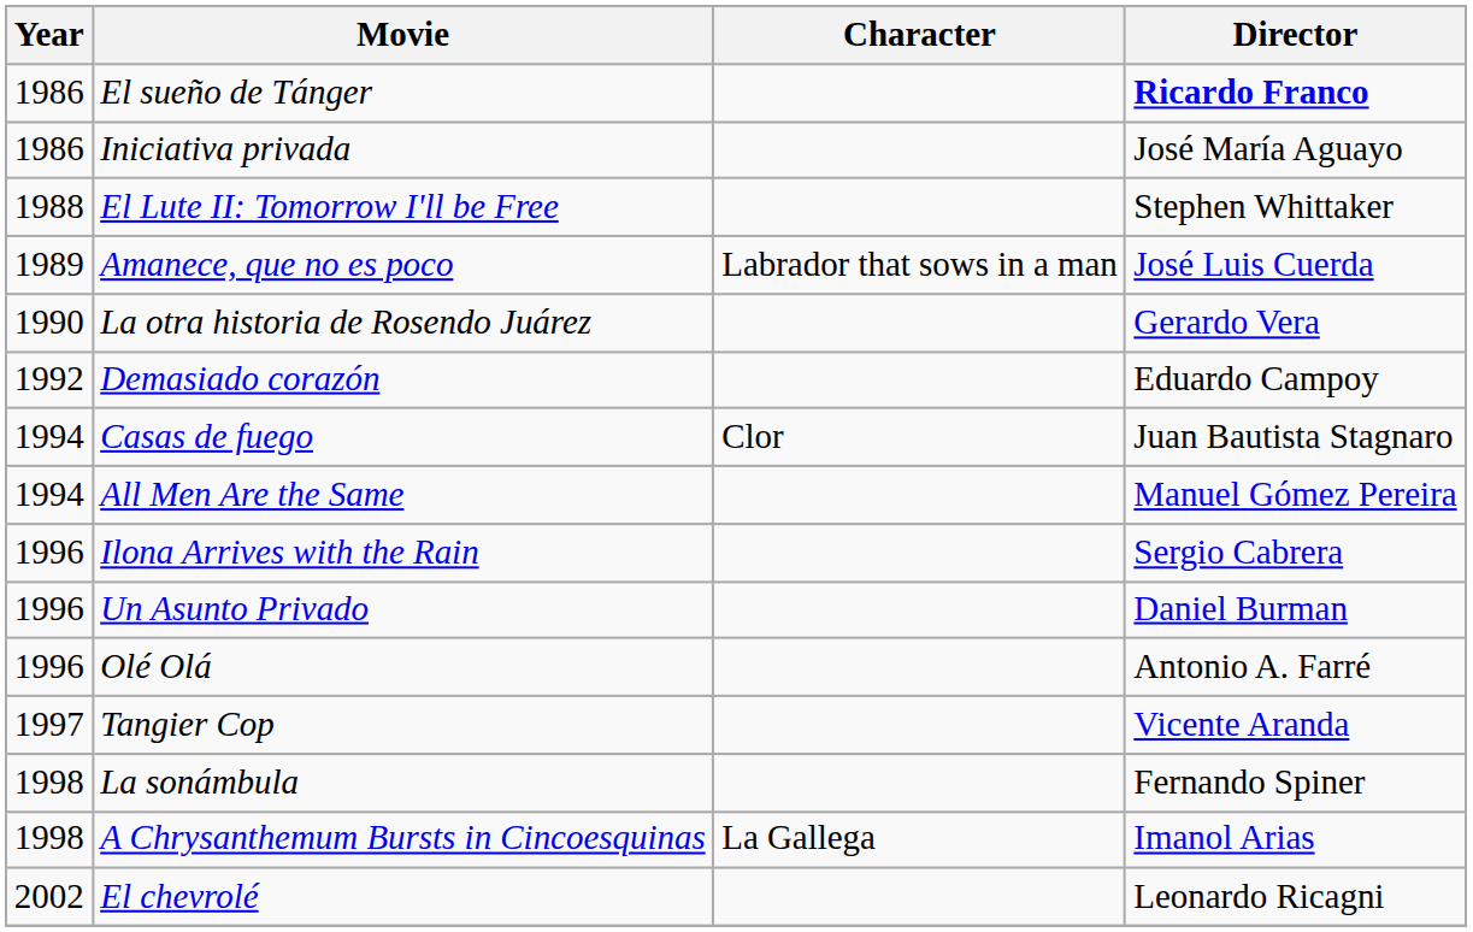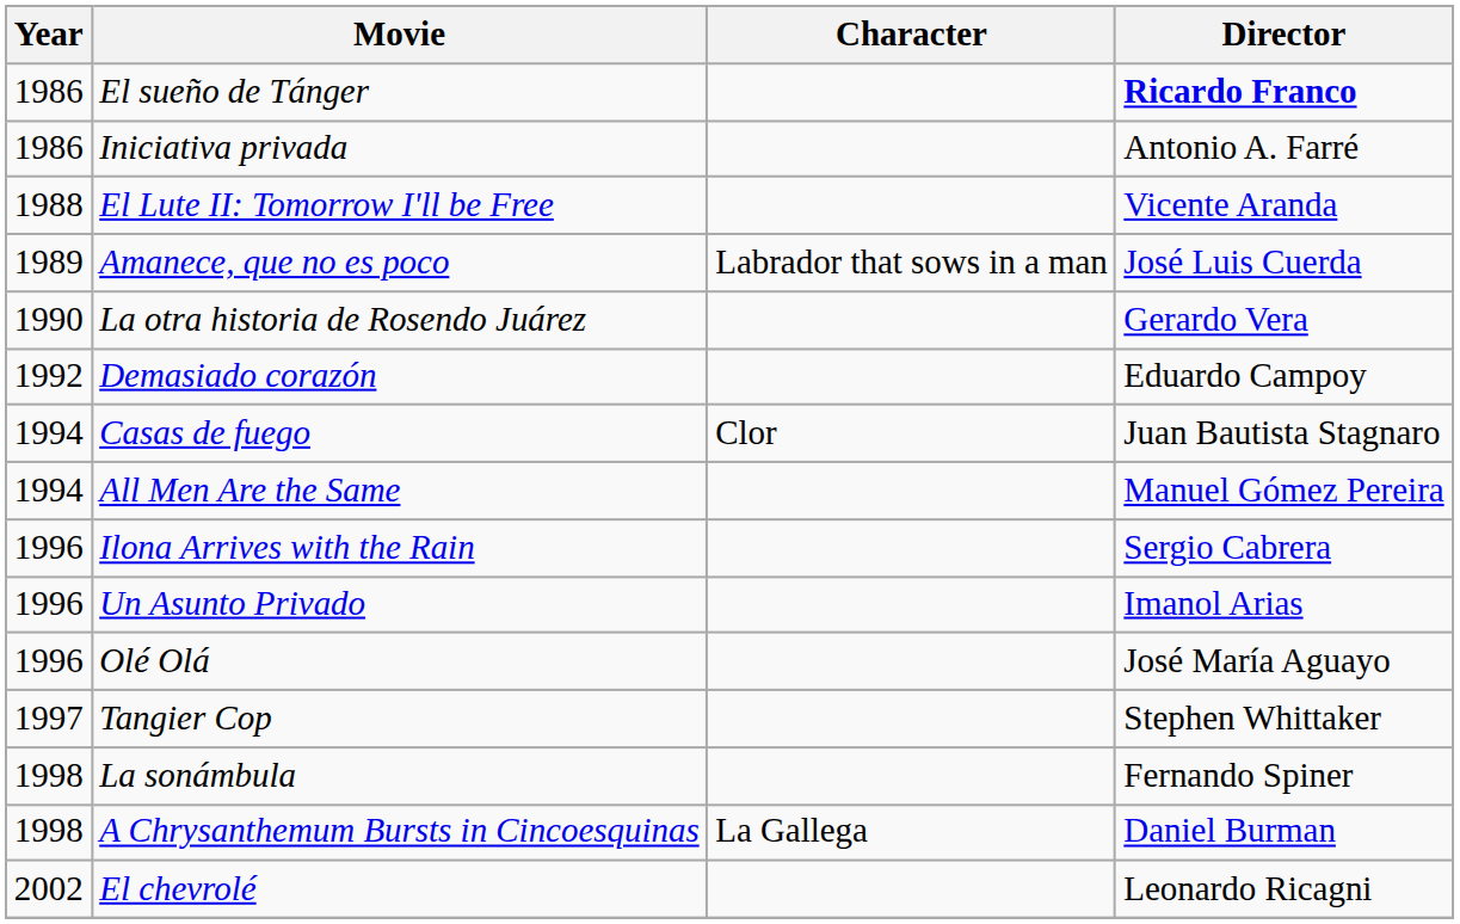 <table class="wikitable" style="font-size: 90%;">
 <tr>
 <th>Year</th>
 <th>Movie</th>
 <th>Character</th>
 <th>Director</th>
 </tr>
 <tr>
 <td>1986</td>
 <td><em>El sueño de Tánger</em></td>
 <td></td>
 <td><strong><a href='#'>Ricardo Franco</a></strong></td>
 </tr>
 <tr>
 <td>1986</td>
 <td><em>Iniciativa privada</em></td>
 <td></td>
-<td>José María Aguayo</td>
+<td>Antonio A. Farré</td>
 </tr>
 <tr>
 <td>1988</td>
 <td><em><a href='#'>El Lute II: Tomorrow I'll be Free</a></em></td>
 <td></td>
-<td>Stephen Whittaker</td>
+<td><a href='#'>Vicente Aranda</a></td>
 </tr>
 <tr>
 <td>1989</td>
 <td><em><a href='#'>Amanece, que no es poco</a></em></td>
 <td>Labrador that sows in a man</td>
 <td><a href='#'>José Luis Cuerda</a></td>
 </tr>
 <tr>
 <td>1990</td>
 <td><em>La otra historia de Rosendo Juárez</em></td>
 <td></td>
 <td><a href='#'>Gerardo Vera</a></td>
 </tr>
 <tr>
 <td>1992</td>
 <td><em><a href='#'>Demasiado corazón</a></em></td>
 <td></td>
 <td>Eduardo Campoy</td>
 </tr>
 <tr>
 <td>1994</td>
 <td><em><a href='#'>Casas de fuego</a></em></td>
 <td>Clor</td>
 <td>Juan Bautista Stagnaro</td>
 </tr>
 <tr>
 <td>1994</td>
 <td><em><a href='#'>All Men Are the Same</a></em></td>
 <td></td>
 <td><a href='#'>Manuel Gómez Pereira</a></td>
 </tr>
 <tr>
 <td>1996</td>
 <td><em><a href='#'>Ilona Arrives with the Rain</a></em></td>
 <td></td>
 <td><a href='#'>Sergio Cabrera</a></td>
 </tr>
 <tr>
 <td>1996</td>
 <td><em><a href='#'>Un Asunto Privado</a></em></td>
 <td></td>
-<td><a href='#'>Daniel Burman</a></td>
+<td><a href='#'>Imanol Arias</a></td>
 </tr>
 <tr>
 <td>1996</td>
 <td><em>Olé Olá</em></td>
 <td></td>
-<td>Antonio A. Farré</td>
+<td>José María Aguayo</td>
 </tr>
 <tr>
 <td>1997</td>
 <td><em>Tangier Cop</em></td>
 <td></td>
-<td><a href='#'>Vicente Aranda</a></td>
+<td>Stephen Whittaker</td>
 </tr>
 <tr>
 <td>1998</td>
 <td><em>La sonámbula</em></td>
 <td></td>
 <td>Fernando Spiner</td>
 </tr>
 <tr>
 <td>1998</td>
 <td><em><a href='#'>A Chrysanthemum Bursts in Cincoesquinas</a></em></td>
 <td>La Gallega</td>
-<td><a href='#'>Imanol Arias</a></td>
+<td><a href='#'>Daniel Burman</a></td>
 </tr>
 <tr>
 <td>2002</td>
 <td><em><a href='#'>El chevrolé</a></em></td>
 <td></td>
 <td>Leonardo Ricagni</td>
 </tr>
 <tr>
 </tr>
 </table>
